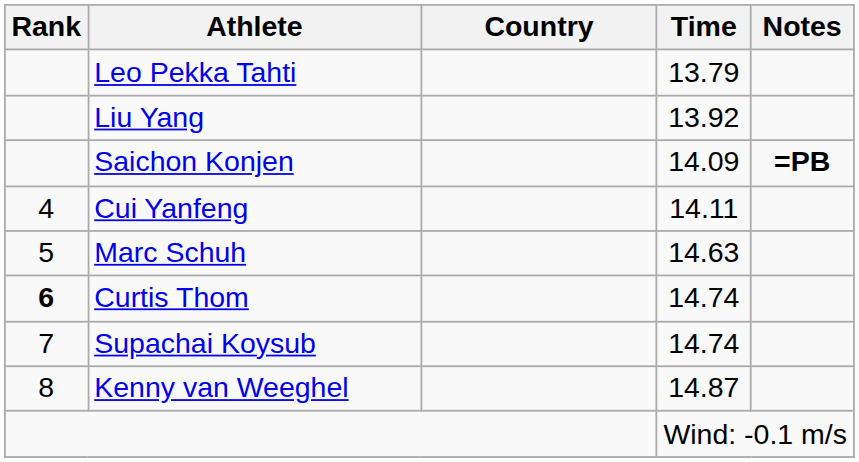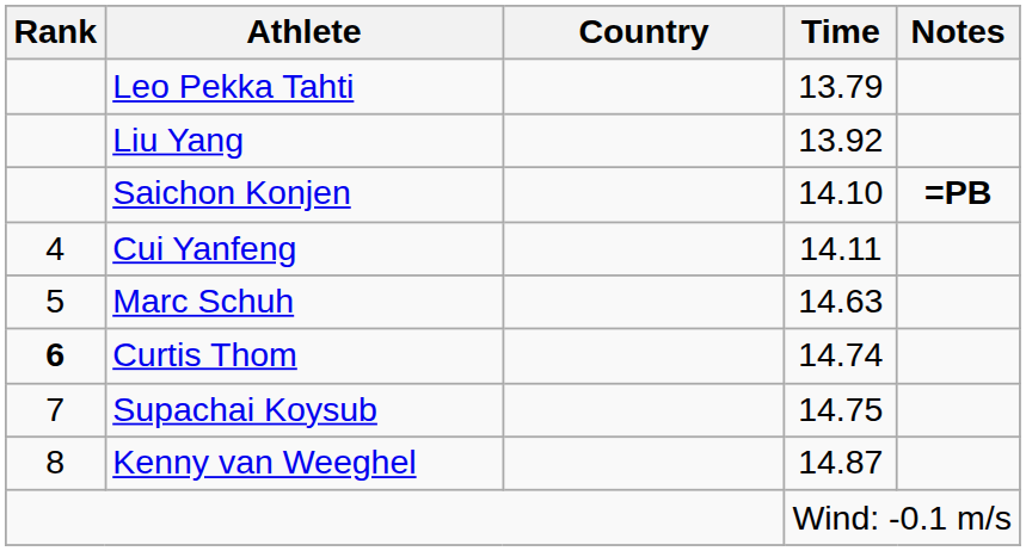 <table class="wikitable sortable" style="text-align:center">
 <tr>
 <th>Rank</th>
 <th style="width:180px">Athlete</th>
 <th style="width:125px">Country</th>
 <th>Time</th>
 <th>Notes</th>
 </tr>
 <tr>
 <td></td>
 <td style="text-align:left;"><a href='#'>Leo Pekka Tahti</a></td>
 <td style="text-align:left;"></td>
 <td>13.79</td>
 <td></td>
 </tr>
 <tr>
 <td></td>
 <td style="text-align:left;"><a href='#'>Liu Yang</a></td>
 <td style="text-align:left;"></td>
 <td>13.92</td>
 <td></td>
 </tr>
 <tr>
 <td></td>
 <td style="text-align:left;"><a href='#'>Saichon Konjen</a></td>
 <td style="text-align:left;"></td>
-<td>14.09</td>
+<td>14.10</td>
 <td><strong>=PB</strong></td>
 </tr>
 <tr>
 <td>4</td>
 <td style="text-align:left;"><a href='#'>Cui Yanfeng</a></td>
 <td style="text-align:left;"></td>
 <td>14.11</td>
 <td></td>
 </tr>
 <tr>
 <td>5</td>
 <td style="text-align:left;"><a href='#'>Marc Schuh</a></td>
 <td style="text-align:left;"></td>
 <td>14.63</td>
 <td></td>
 </tr>
 <tr>
 <td><strong>6</strong></td>
 <td style="text-align:left;"><a href='#'>Curtis Thom</a></td>
 <td style="text-align:left;"></td>
 <td>14.74</td>
 <td></td>
 </tr>
 <tr>
 <td>7</td>
 <td style="text-align:left;"><a href='#'>Supachai Koysub</a></td>
 <td style="text-align:left;"></td>
-<td>14.74</td>
+<td>14.75</td>
 <td></td>
 </tr>
 <tr>
 <td>8</td>
 <td style="text-align:left;"><a href='#'>Kenny van Weeghel</a></td>
 <td style="text-align:left;"></td>
 <td>14.87</td>
 <td></td>
 </tr>
 <tr class="sortbottom">
 <td colspan="3"></td>
 <td colspan="2">Wind: -0.1 m/s</td>
 </tr>
 </table>
